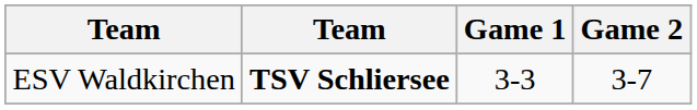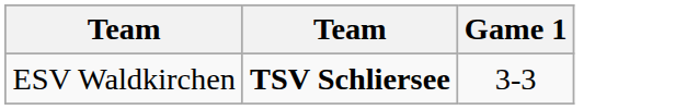 <table class="wikitable">
 <tr>
 <th>Team</th>
 <th>Team</th>
 <th>Game 1</th>
-<th>Game 2</th>
 </tr>
 <tr>
 <td>ESV Waldkirchen</td>
 <td><strong>TSV Schliersee</strong></td>
 <td align="center">3-3</td>
-<td align="center">3-7</td>
 </tr>
 </table>
